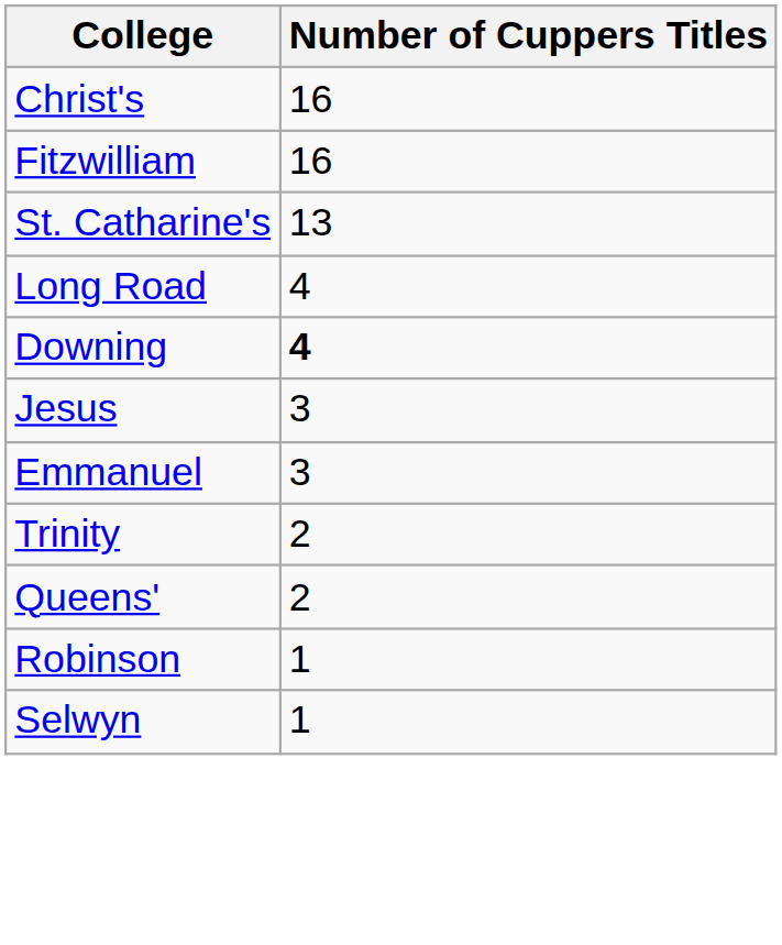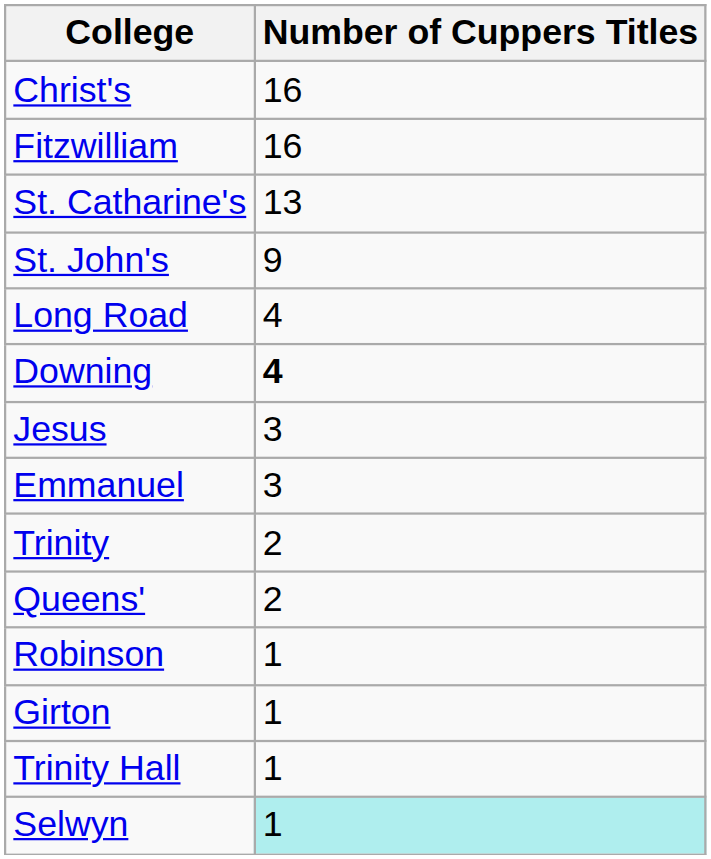 <table class="wikitable sortable">
 <tr>
 <th>College</th>
 <th>Number of Cuppers Titles</th>
 </tr>
 <tr>
 <td><a href='#'>Christ's</a></td>
 <td>16</td>
 </tr>
 <tr>
 <td><a href='#'>Fitzwilliam</a></td>
 <td>16</td>
 </tr>
 <tr>
 <td><a href='#'>St. Catharine's</a></td>
 <td>13</td>
+</tr>
+<tr>
+<td><a href='#'>St. John's</a></td>
+<td>9</td>
 </tr>
 <tr>
 <td><a href='#'>Long Road</a></td>
 <td>4</td>
 </tr>
 <tr>
 <td><a href='#'>Downing</a></td>
 <td><strong>4</strong></td>
 </tr>
 <tr>
 <td><a href='#'>Jesus</a></td>
 <td>3</td>
 </tr>
 <tr>
 <td><a href='#'>Emmanuel</a></td>
 <td>3</td>
 </tr>
 <tr>
 <td><a href='#'>Trinity</a></td>
 <td>2</td>
 </tr>
 <tr>
 <td><a href='#'>Queens'</a></td>
 <td>2</td>
 </tr>
 <tr>
 <td><a href='#'>Robinson</a></td>
 <td>1</td>
 </tr>
 <tr>
-<td><a href='#'>Selwyn</a></td>
+<td><a href='#'>Girton</a></td>
 <td>1</td>
 </tr>
+<tr>
+<td><a href='#'>Trinity Hall</a></td>
+<td>1</td>
+</tr>
+<tr>
+<td><a href='#'>Selwyn</a></td>
+<td style="background: paleturquoise;">1</td>
+</tr>
 </table>
